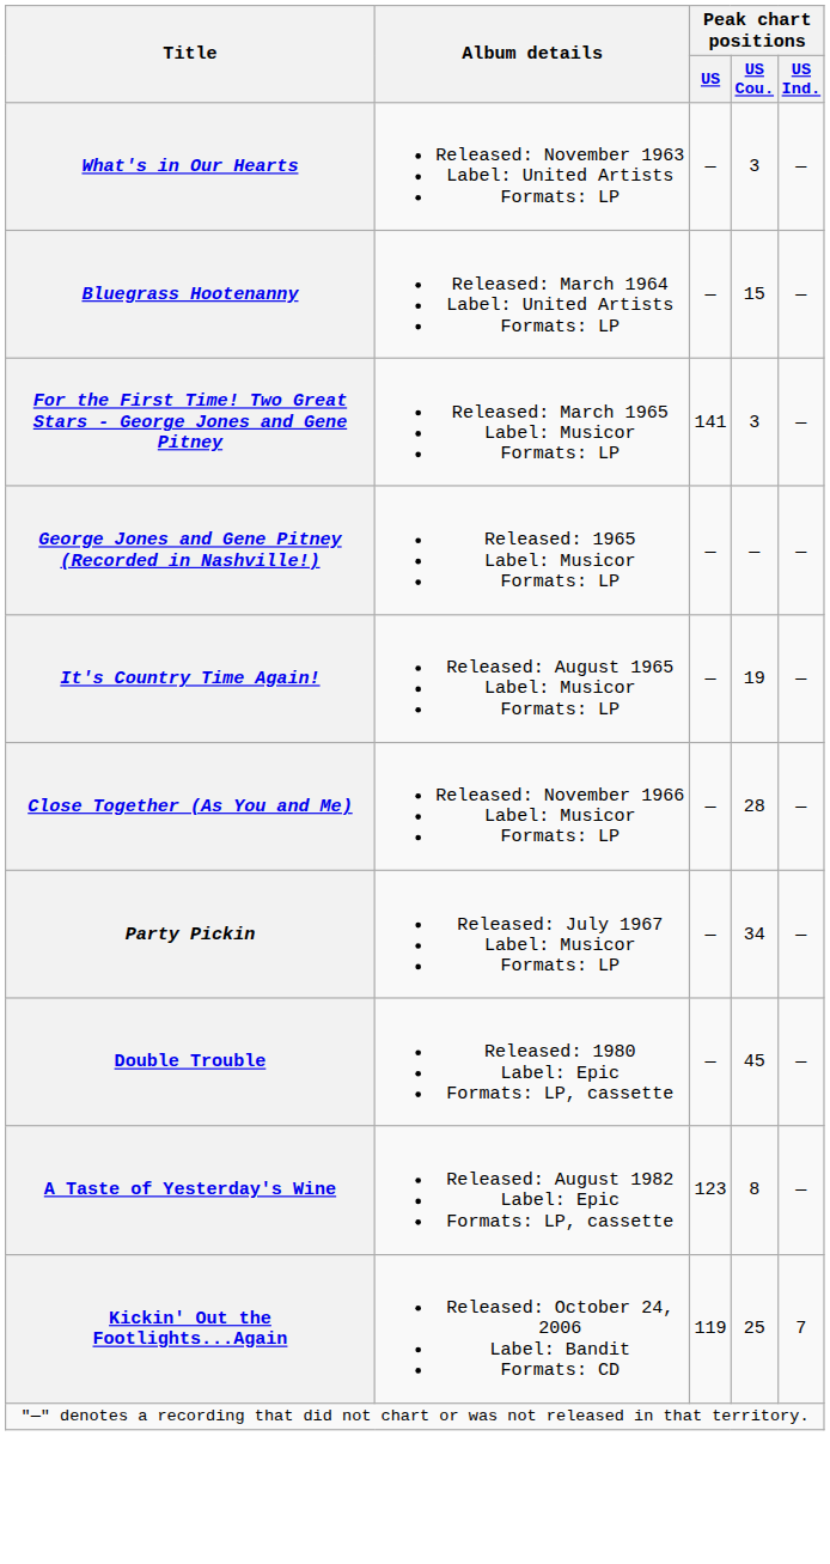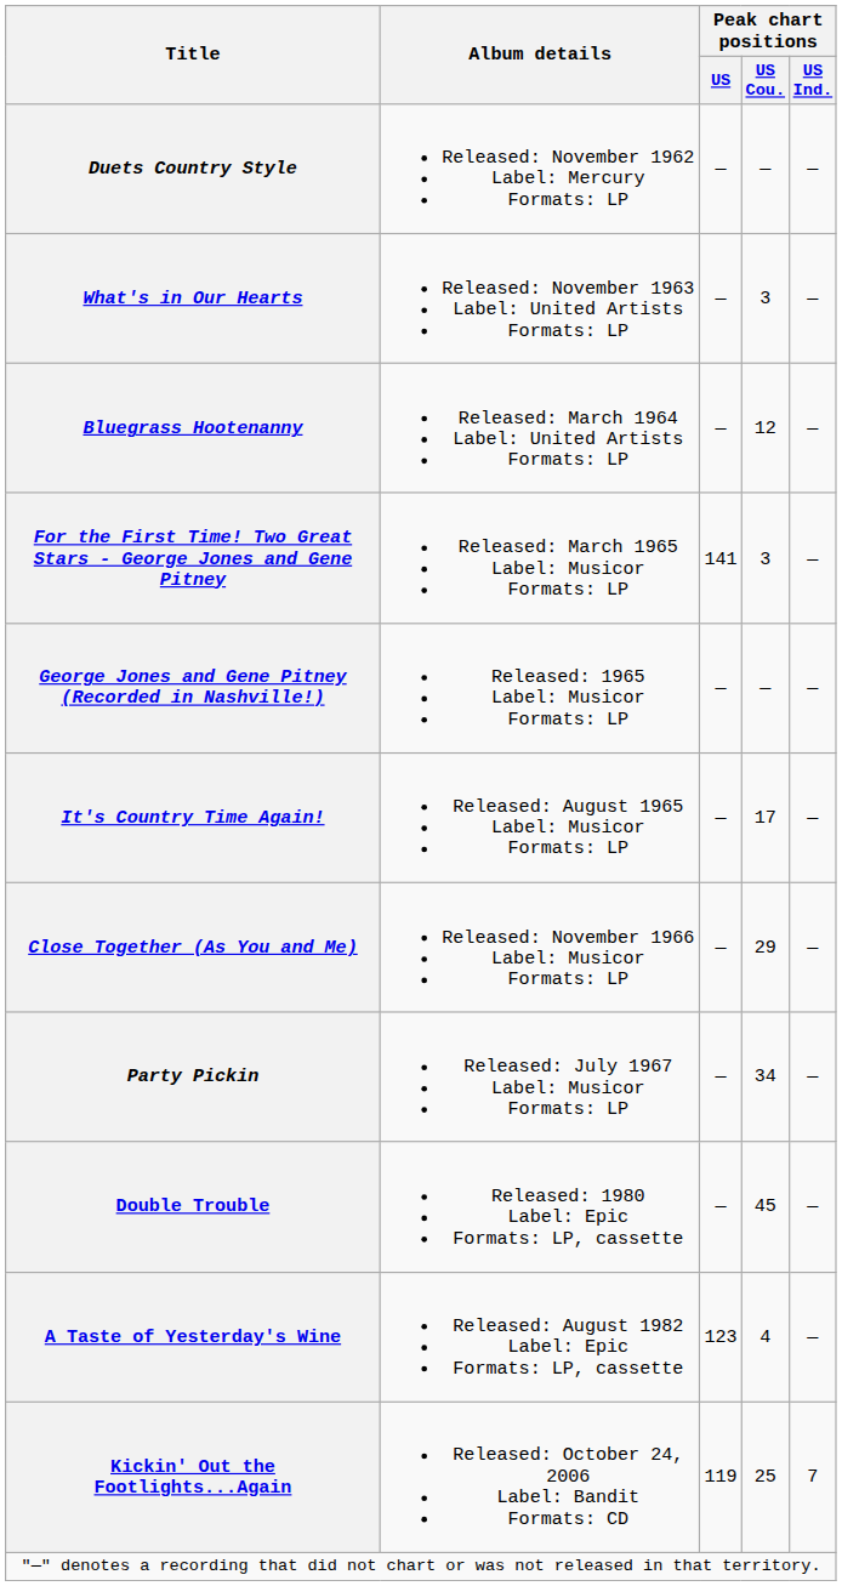 <table class="wikitable plainrowheaders" style="text-align:center;">
 <tr>
 <th scope="col" rowspan="2" style="width:20em;">Title</th>
 <th scope="col" rowspan="2" style="width:17em;">Album details</th>
 <th scope="col" colspan="3">Peak chart<br>positions</th>
 </tr>
 <tr>
 <th scope="col" style="width:2em;font-size:90%;"><a href='#'>US</a><br></th>
 <th scope="col" style="width:2em;font-size:90%;"><a href='#'>US<br>Cou.</a><br></th>
 <th scope="col" style="width:2em;font-size:90%;"><a href='#'>US<br>Ind.</a><br></th>
 </tr>
 <tr>
+<th scope="row"><em>Duets Country Style</em><br></th>
+<td><br><ul><li>Released: November 1962</li><li>Label: Mercury</li><li>Formats: LP</li></ul></td>
+<td>—</td>
+<td>—</td>
+<td>—</td>
+</tr>
+<tr>
 <th scope="row"><em><a href='#'>What's in Our Hearts</a></em><br></th>
 <td><br><ul><li>Released: November 1963</li><li>Label: United Artists</li><li>Formats: LP</li></ul></td>
 <td>—</td>
 <td>3</td>
 <td>—</td>
 </tr>
 <tr>
 <th scope="row"><em><a href='#'>Bluegrass Hootenanny</a></em><br></th>
 <td><br><ul><li>Released: March 1964</li><li>Label: United Artists</li><li>Formats: LP</li></ul></td>
 <td>—</td>
-<td>15</td>
+<td>12</td>
 <td>—</td>
 </tr>
 <tr>
 <th scope="row"><em><a href='#'>For the First Time! Two Great Stars - George Jones and Gene Pitney</a></em><br></th>
 <td><br><ul><li>Released: March 1965</li><li>Label: Musicor</li><li>Formats: LP</li></ul></td>
 <td>141</td>
 <td>3</td>
 <td>—</td>
 </tr>
 <tr>
 <th scope="row"><em><a href='#'>George Jones and Gene Pitney (Recorded in Nashville!)</a></em><br></th>
 <td><br><ul><li>Released: 1965</li><li>Label: Musicor</li><li>Formats: LP</li></ul></td>
 <td>—</td>
 <td>—</td>
 <td>—</td>
 </tr>
 <tr>
 <th scope="row"><em><a href='#'>It's Country Time Again!</a></em><br></th>
 <td><br><ul><li>Released: August 1965</li><li>Label: Musicor</li><li>Formats: LP</li></ul></td>
 <td>—</td>
-<td>19</td>
+<td>17</td>
 <td>—</td>
 </tr>
 <tr>
 <th scope="row"><em><a href='#'>Close Together (As You and Me)</a></em><br></th>
 <td><br><ul><li>Released: November 1966</li><li>Label: Musicor</li><li>Formats: LP</li></ul></td>
 <td>—</td>
-<td>28</td>
+<td>29</td>
 <td>—</td>
 </tr>
 <tr>
 <th scope="row"><em>Party Pickin<strong><br></th>
 <td><br><ul><li>Released: July 1967</li><li>Label: Musicor</li><li>Formats: LP</li></ul></td>
 <td>—</td>
 <td>34</td>
 <td>—</td>
 </tr>
 <tr>
 <th scope="row"></em><a href='#'>Double Trouble</a><em><br></th>
 <td><br><ul><li>Released: 1980</li><li>Label: Epic</li><li>Formats: LP, cassette</li></ul></td>
 <td>—</td>
 <td>45</td>
 <td>—</td>
 </tr>
 <tr>
 <th scope="row"></em><a href='#'>A Taste of Yesterday's Wine</a><em><br></th>
 <td><br><ul><li>Released: August 1982</li><li>Label: Epic</li><li>Formats: LP, cassette</li></ul></td>
 <td>123</td>
-<td>8</td>
+<td>4</td>
 <td>—</td>
 </tr>
 <tr>
 <th scope="row"></em><a href='#'>Kickin' Out the Footlights...Again</a><em><br></th>
 <td><br><ul><li>Released: October 24, 2006</li><li>Label: Bandit</li><li>Formats: CD</li></ul></td>
 <td>119</td>
 <td>25</td>
 <td>7</td>
 </tr>
 <tr>
 <td colspan="5" style="font-size:90%">"—" denotes a recording that did not chart or was not released in that territory.</td>
 </tr>
 </table>
